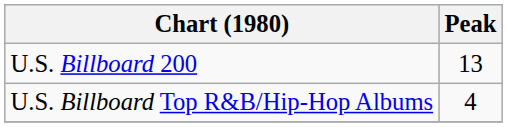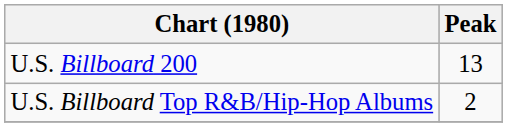 <table class="wikitable">
 <tr>
 <th>Chart (1980)</th>
 <th>Peak<br></th>
 </tr>
 <tr>
 <td>U.S. <a href='#'><em>Billboard</em> 200</a></td>
 <td align="center">13</td>
 </tr>
 <tr>
 <td>U.S. <em>Billboard</em> <a href='#'>Top R&B/Hip-Hop Albums</a></td>
-<td align="center">4</td>
+<td align="center">2</td>
 </tr>
 <tr>
 </tr>
 </table>
